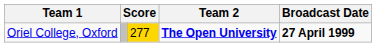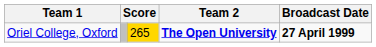 <table class="wikitable" border="1">
 <tr>
 <th>Team 1</th>
 <th colspan=2>Score</th>
 <th>Team 2</th>
 <th>Broadcast Date</th>
 </tr>
 <tr>
 <td><a href='#'>Oriel College, Oxford</a></td>
 <td style="background:silver"></td>
-<td style="background:gold">277</td>
+<td style="background:gold">265</td>
 <td><strong><a href='#'>The Open University</a></strong></td>
 <td><strong>27 April 1999</strong></td>
 </tr>
 </table>
